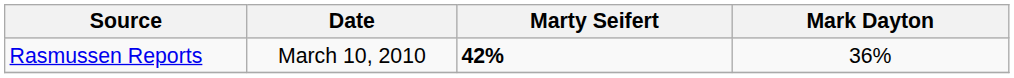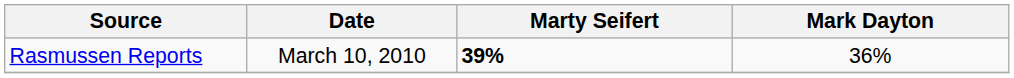 <table class="wikitable collapsible">
 <tr>
 <th width="175px">Source</th>
 <th width="150px">Date</th>
 <th width="200px" align="center">Marty Seifert</th>
 <th width="200px" align="center">Mark Dayton</th>
 </tr>
 <tr>
 <td><a href='#'>Rasmussen Reports</a></td>
 <td align="center">March 10, 2010</td>
-<td><strong>42%</strong></td>
+<td><strong>39%</strong></td>
 <td align="center">36%</td>
 </tr>
 <tr>
 </tr>
 </table>
